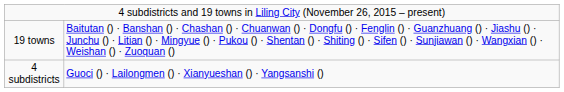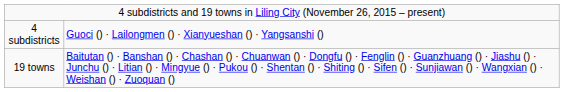 <table class="wikitable">
 <tr>
 <td style="text-align:center;" colspan="2">4 subdistricts and 19 towns in <a href='#'>Liling City</a> (November 26, 2015 – present)</td>
 </tr>
 <tr align=left>
+<td align=center>4 subdistricts</td>
+<td><a href='#'>Guoci</a> ()  · <a href='#'>Lailongmen</a> () · <a href='#'>Xianyueshan</a> () · <a href='#'>Yangsanshi</a> ()</td>
+</tr>
+<tr align=left>
 <td align=center>19 towns</td>
 <td><a href='#'>Baitutan</a> () · <a href='#'>Banshan</a> () · <a href='#'>Chashan</a> () · <a href='#'>Chuanwan</a> () · <a href='#'>Dongfu</a> () · <a href='#'>Fenglin</a> () · <a href='#'>Guanzhuang</a> () · <a href='#'>Jiashu</a> () · <a href='#'>Junchu</a> () · <a href='#'>Litian</a> () · <a href='#'>Mingyue</a> () · <a href='#'>Pukou</a> () · <a href='#'>Shentan</a> () · <a href='#'>Shiting</a> () · <a href='#'>Sifen</a> () · <a href='#'>Sunjiawan</a> () · <a href='#'>Wangxian</a> () · <a href='#'>Weishan</a> () · <a href='#'>Zuoquan</a> ()</td>
 </tr>
-<tr align=left>
-<td align=center>4 subdistricts</td>
-<td><a href='#'>Guoci</a> ()  · <a href='#'>Lailongmen</a> () · <a href='#'>Xianyueshan</a> () · <a href='#'>Yangsanshi</a> ()</td>
-</tr>
 </table>
